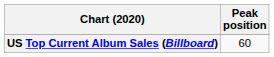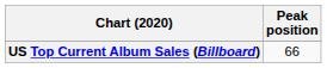 <table class="wikitable sortable plainrowheaders">
 <tr>
 <th scope="col">Chart (2020)</th>
 <th scope="col">Peak<br>position</th>
 </tr>
 <tr>
 </tr>
 <tr>
 <th scope="row">US <a href='#'>Top Current Album Sales</a> (<em><a href='#'>Billboard</a></em>)</th>
-<td style="text-align:center;">60</td>
+<td style="text-align:center;">66</td>
 </tr>
 </table>
